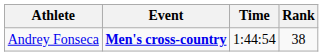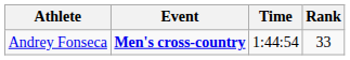 <table class="wikitable" style="font-size:90%">
 <tr>
 <th>Athlete</th>
 <th>Event</th>
 <th>Time</th>
 <th>Rank</th>
 </tr>
 <tr align=center>
 <td align=left><a href='#'>Andrey Fonseca</a></td>
 <td align=left><strong><a href='#'>Men's cross-country</a></strong></td>
 <td>1:44:54</td>
-<td>38</td>
+<td>33</td>
 </tr>
 </table>
